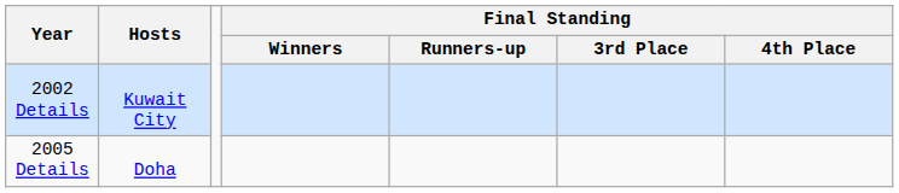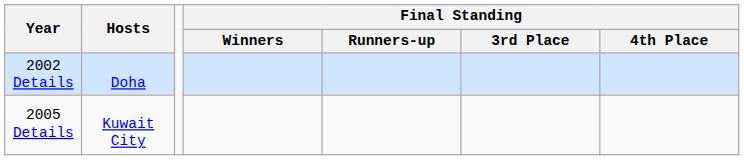 <table class="wikitable" style="font-size:90%; width: 95%; text-align: center;">
 <tr>
 <th rowspan=2 width=5%>Year</th>
 <th rowspan=2 width=10%>Hosts</th>
 <td width=1% rowspan=4></td>
 <th colspan=4>Final Standing</th>
 </tr>
 <tr>
 <th width=15%>Winners</th>
 <th width=15%>Runners-up</th>
 <th width=15%>3rd Place</th>
 <th width=15%>4th Place</th>
 </tr>
 <tr style="background: #D0E6FF;">
 <td>2002<br><a href='#'>Details</a></td>
-<td><br><a href='#'>Kuwait City</a></td>
+<td><br><a href='#'>Doha</a></td>
 <td><strong></strong></td>
 <td></td>
 <td></td>
 <td></td>
 </tr>
 <tr>
 <td>2005<br><a href='#'>Details</a></td>
-<td><br><a href='#'>Doha</a></td>
+<td><br><a href='#'>Kuwait City</a></td>
 <td><strong></strong></td>
 <td></td>
 <td></td>
 <td></td>
 </tr>
 </table>
